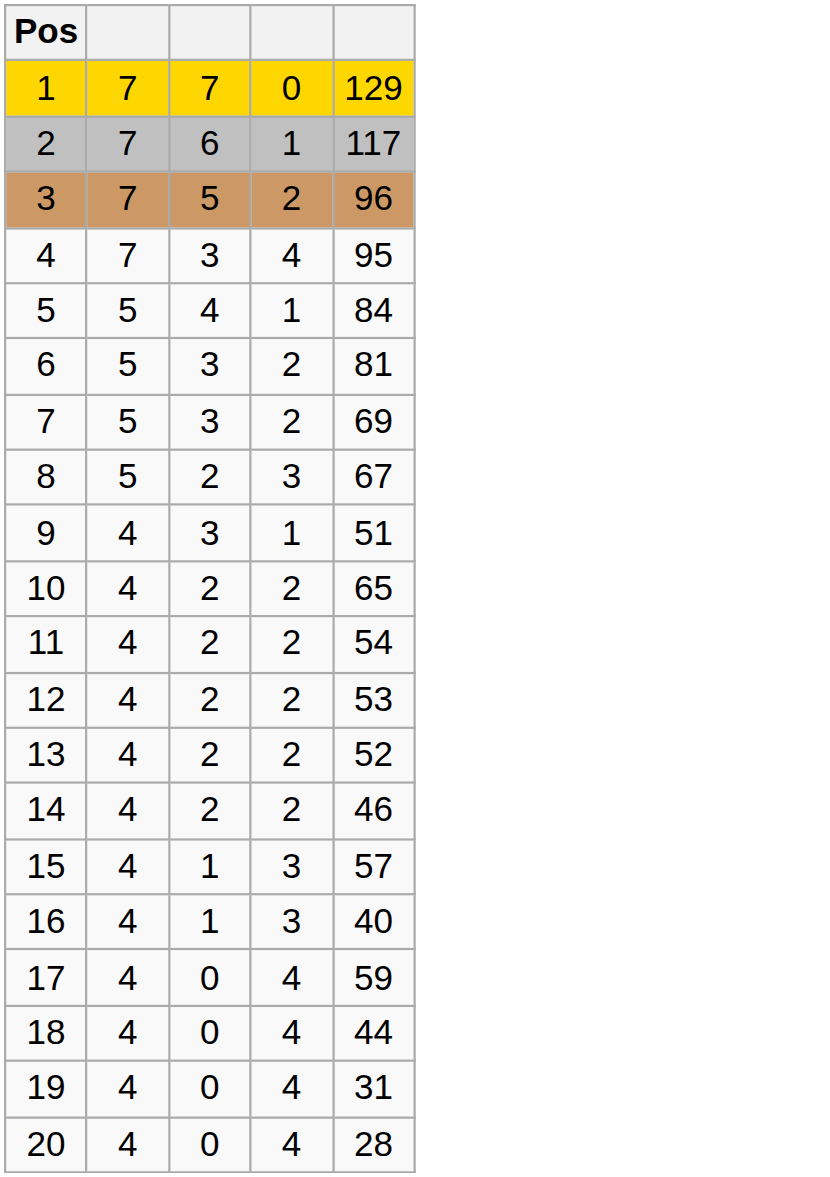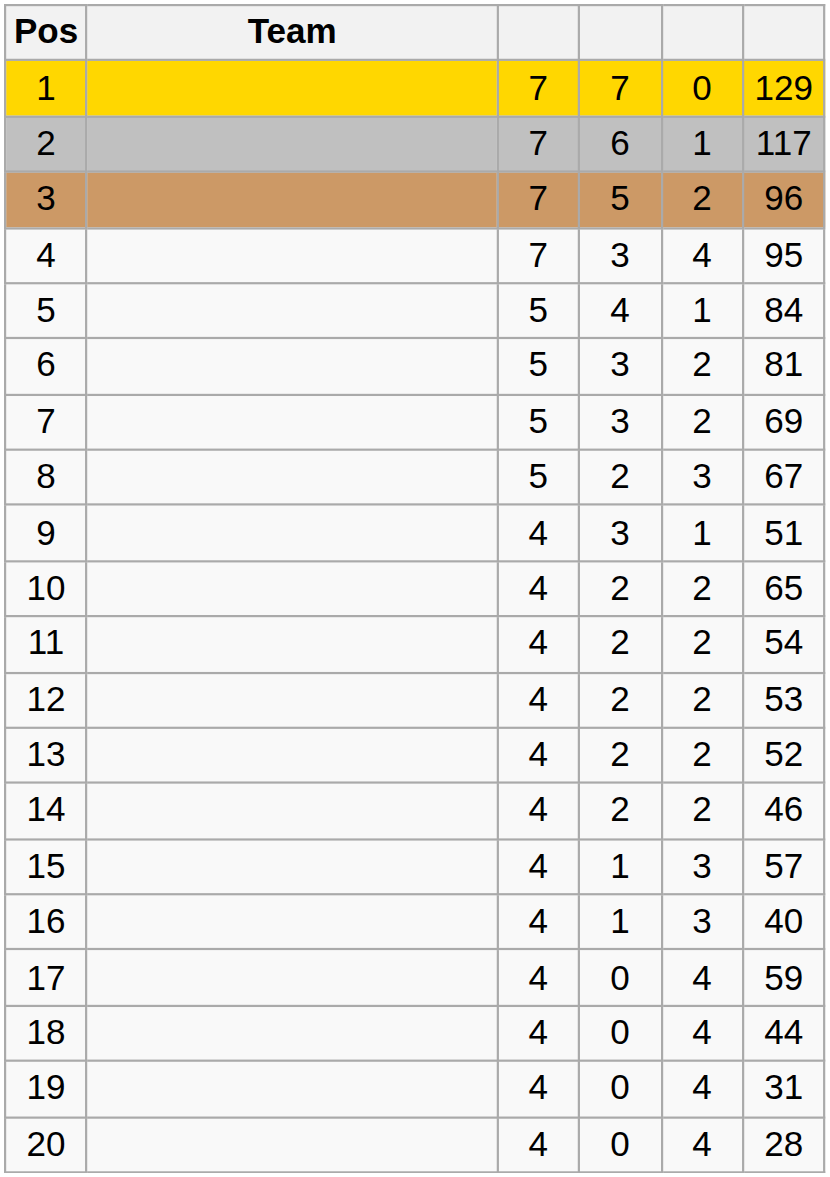 <table class="wikitable" style="text-align:center">
 <tr>
 <th width=30>Pos</th>
+<th width=180>Team</th>
 <th width=30></th>
 <th width=30></th>
 <th width=30></th>
 <th width=30></th>
 </tr>
 <tr bgcolor=gold>
 <td>1</td>
+<td align=left></td>
 <td>7</td>
 <td>7</td>
 <td>0</td>
 <td>129</td>
 </tr>
 <tr bgcolor=silver>
 <td>2</td>
+<td align=left></td>
 <td>7</td>
 <td>6</td>
 <td>1</td>
 <td>117</td>
 </tr>
 <tr bgcolor=cc9966>
 <td>3</td>
+<td align=left></td>
 <td>7</td>
 <td>5</td>
 <td>2</td>
 <td>96</td>
 </tr>
 <tr>
 <td>4</td>
+<td align=left></td>
 <td>7</td>
 <td>3</td>
 <td>4</td>
 <td>95</td>
 </tr>
 <tr>
 <td>5</td>
+<td align=left></td>
 <td>5</td>
 <td>4</td>
 <td>1</td>
 <td>84</td>
 </tr>
 <tr>
 <td>6</td>
+<td align=left></td>
 <td>5</td>
 <td>3</td>
 <td>2</td>
 <td>81</td>
 </tr>
 <tr>
 <td>7</td>
+<td align=left></td>
 <td>5</td>
 <td>3</td>
 <td>2</td>
 <td>69</td>
 </tr>
 <tr>
 <td>8</td>
+<td align=left></td>
 <td>5</td>
 <td>2</td>
 <td>3</td>
 <td>67</td>
 </tr>
 <tr>
 <td>9</td>
+<td align=left></td>
 <td>4</td>
 <td>3</td>
 <td>1</td>
 <td>51</td>
 </tr>
 <tr>
 <td>10</td>
+<td align=left></td>
 <td>4</td>
 <td>2</td>
 <td>2</td>
 <td>65</td>
 </tr>
 <tr>
 <td>11</td>
+<td align=left></td>
 <td>4</td>
 <td>2</td>
 <td>2</td>
 <td>54</td>
 </tr>
 <tr>
 <td>12</td>
+<td align=left></td>
 <td>4</td>
 <td>2</td>
 <td>2</td>
 <td>53</td>
 </tr>
 <tr>
 <td>13</td>
+<td align=left></td>
 <td>4</td>
 <td>2</td>
 <td>2</td>
 <td>52</td>
 </tr>
 <tr>
 <td>14</td>
+<td align=left></td>
 <td>4</td>
 <td>2</td>
 <td>2</td>
 <td>46</td>
 </tr>
 <tr>
 <td>15</td>
+<td align=left></td>
 <td>4</td>
 <td>1</td>
 <td>3</td>
 <td>57</td>
 </tr>
 <tr>
 <td>16</td>
+<td align=left></td>
 <td>4</td>
 <td>1</td>
 <td>3</td>
 <td>40</td>
 </tr>
 <tr>
 <td>17</td>
+<td align=left></td>
 <td>4</td>
 <td>0</td>
 <td>4</td>
 <td>59</td>
 </tr>
 <tr>
 <td>18</td>
+<td align=left></td>
 <td>4</td>
 <td>0</td>
 <td>4</td>
 <td>44</td>
 </tr>
 <tr>
 <td>19</td>
+<td align=left></td>
 <td>4</td>
 <td>0</td>
 <td>4</td>
 <td>31</td>
 </tr>
 <tr>
 <td>20</td>
+<td align=left></td>
 <td>4</td>
 <td>0</td>
 <td>4</td>
 <td>28</td>
 </tr>
 </table>
